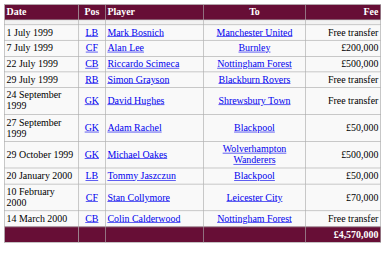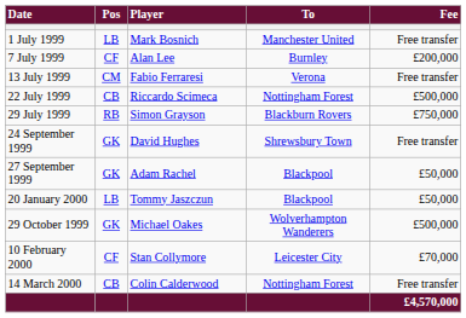 <table class="wikitable">
 <tr>
 <th style="background:#670E36; color:#ffffff; text-align:left; width:130px">Date</th>
 <th style="background:#670E36; color:#ffffff; text-align:center; width:40px">Pos</th>
 <th style="background:#670E36; color:#ffffff; text-align:left; width:180px">Player</th>
 <th style="background:#670E36; color:#ffffff; text-align:center; width:180px">To</th>
 <th style="background:#670E36; color:#ffffff; text-align:right; width:130px">Fee</th>
 </tr>
 <tr>
 <th></th>
 <th></th>
 <th></th>
 <th></th>
 <th></th>
 </tr>
 <tr>
 <td>1 July 1999</td>
 <td style="text-align:center;"><a href='#'>LB</a></td>
 <td><a href='#'>Mark Bosnich</a></td>
 <td style="text-align:center;"><a href='#'>Manchester United</a></td>
 <td style="text-align:right;">Free transfer</td>
 </tr>
 <tr>
 <td>7 July 1999</td>
 <td style="text-align:center;"><a href='#'>CF</a></td>
 <td> <a href='#'>Alan Lee</a></td>
 <td style="text-align:center;"><a href='#'>Burnley</a></td>
 <td style="text-align:right;">£200,000</td>
 </tr>
 <tr>
+<td>13 July 1999</td>
+<td style="text-align:center;"><a href='#'>CM</a></td>
+<td> <a href='#'>Fabio Ferraresi</a></td>
+<td style="text-align:center;"> <a href='#'>Verona</a></td>
+<td style="text-align:right;">Free transfer</td>
+</tr>
+<tr>
 <td>22 July 1999</td>
 <td style="text-align:center;"><a href='#'>CB</a></td>
 <td><a href='#'>Riccardo Scimeca</a></td>
 <td style="text-align:center;"><a href='#'>Nottingham Forest</a></td>
 <td style="text-align:right;">£500,000</td>
 </tr>
 <tr>
 <td>29 July 1999</td>
 <td style="text-align:center;"><a href='#'>RB</a></td>
 <td><a href='#'>Simon Grayson</a></td>
 <td style="text-align:center;"><a href='#'>Blackburn Rovers</a></td>
-<td style="text-align:right;">Free transfer</td>
+<td style="text-align:right;">£750,000</td>
 </tr>
 <tr>
 <td>24 September 1999</td>
 <td style="text-align:center;"><a href='#'>GK</a></td>
 <td> <a href='#'>David Hughes</a></td>
 <td style="text-align:center;"><a href='#'>Shrewsbury Town</a></td>
 <td style="text-align:right;">Free transfer</td>
 </tr>
 <tr>
 <td>27 September 1999</td>
 <td style="text-align:center;"><a href='#'>GK</a></td>
 <td><a href='#'>Adam Rachel</a></td>
 <td style="text-align:center;"><a href='#'>Blackpool</a></td>
 <td style="text-align:right;">£50,000</td>
 </tr>
 <tr>
+<td>20 January 2000</td>
+<td style="text-align:center;"><a href='#'>LB</a></td>
+<td><a href='#'>Tommy Jaszczun</a></td>
+<td style="text-align:center;"><a href='#'>Blackpool</a></td>
+<td style="text-align:right;">£50,000</td>
+</tr>
+<tr>
 <td>29 October 1999</td>
 <td style="text-align:center;"><a href='#'>GK</a></td>
 <td><a href='#'>Michael Oakes</a></td>
 <td style="text-align:center;"><a href='#'>Wolverhampton Wanderers</a></td>
 <td style="text-align:right;">£500,000</td>
-</tr>
-<tr>
-<td>20 January 2000</td>
-<td style="text-align:center;"><a href='#'>LB</a></td>
-<td><a href='#'>Tommy Jaszczun</a></td>
-<td style="text-align:center;"><a href='#'>Blackpool</a></td>
-<td style="text-align:right;">£50,000</td>
 </tr>
 <tr>
 <td>10 February 2000</td>
 <td style="text-align:center;"><a href='#'>CF</a></td>
 <td><a href='#'>Stan Collymore</a></td>
 <td style="text-align:center;"><a href='#'>Leicester City</a></td>
 <td style="text-align:right;">£70,000</td>
 </tr>
 <tr>
 <td>14 March 2000</td>
 <td style="text-align:center;"><a href='#'>CB</a></td>
 <td> <a href='#'>Colin Calderwood</a></td>
 <td style="text-align:center;"><a href='#'>Nottingham Forest</a></td>
 <td style="text-align:right;">Free transfer</td>
 </tr>
 <tr>
 <th style="background:#670E36;"></th>
 <th style="background:#670E36;"></th>
 <th style="background:#670E36;"></th>
 <th style="background:#670E36;"></th>
 <th style="background:#670E36; color:#ffffff; text-align:right;"><strong>£4,570,000</strong></th>
 </tr>
 </table>
